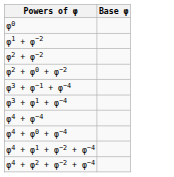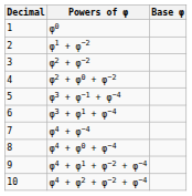 <table class="wikitable">
 <tr>
+<th>Decimal</th>
 <th>Powers of φ</th>
 <th>Base φ</th>
 </tr>
 <tr>
+<td>1</td>
 <td>φ<sup>0</sup></td>
 <td align=right></td>
 </tr>
 <tr>
+<td>2</td>
 <td>φ<sup>1</sup> + φ<sup>−2</sup></td>
 <td align=right></td>
 </tr>
 <tr>
+<td>3</td>
 <td>φ<sup>2</sup> + φ<sup>−2</sup></td>
 <td align=right></td>
 </tr>
 <tr>
+<td>4</td>
 <td>φ<sup>2</sup> + φ<sup>0</sup> + φ<sup>−2</sup></td>
 <td align=right></td>
 </tr>
 <tr>
+<td>5</td>
 <td>φ<sup>3</sup> + φ<sup>−1</sup> + φ<sup>−4</sup></td>
 <td align=right></td>
 </tr>
 <tr>
+<td>6</td>
 <td>φ<sup>3</sup> + φ<sup>1</sup> + φ<sup>−4</sup></td>
 <td align=right></td>
 </tr>
 <tr>
+<td>7</td>
 <td>φ<sup>4</sup> + φ<sup>−4</sup></td>
 <td align=right></td>
 </tr>
 <tr>
+<td>8</td>
 <td>φ<sup>4</sup> + φ<sup>0</sup> + φ<sup>−4</sup></td>
 <td align=right></td>
 </tr>
 <tr>
+<td>9</td>
 <td>φ<sup>4</sup> + φ<sup>1</sup> + φ<sup>−2</sup> + φ<sup>−4</sup></td>
 <td align=right></td>
 </tr>
 <tr>
+<td>10</td>
 <td>φ<sup>4</sup> + φ<sup>2</sup> + φ<sup>−2</sup> + φ<sup>−4</sup></td>
 <td align=right></td>
 </tr>
 </table>
